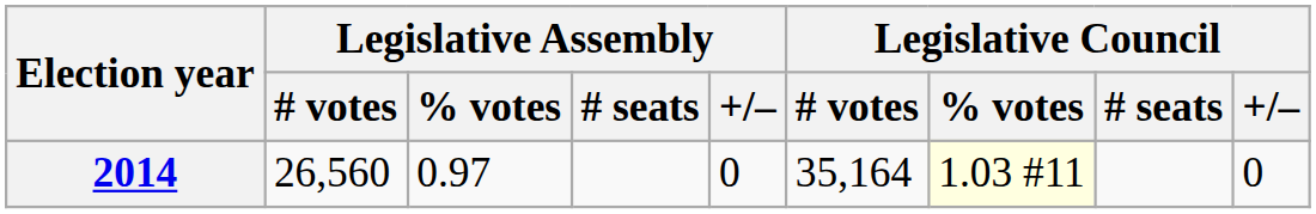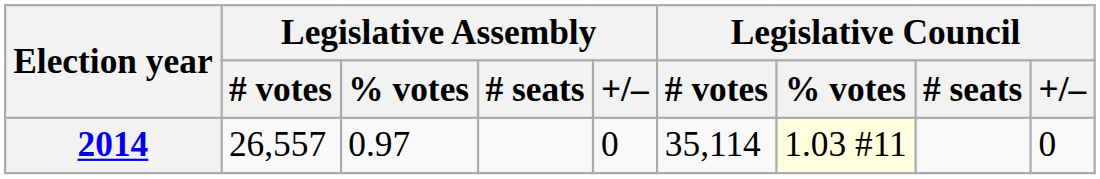 <table class="wikitable">
 <tr>
 <th rowspan="2">Election year</th>
 <th colspan="4">Legislative Assembly</th>
 <th colspan="4">Legislative Council</th>
 </tr>
 <tr>
 <th># votes</th>
 <th>% votes</th>
 <th># seats</th>
 <th>+/–</th>
 <th># votes</th>
 <th>% votes</th>
 <th># seats</th>
 <th>+/–</th>
 </tr>
 <tr>
 <th><a href='#'>2014</a></th>
-<td>26,560</td>
+<td>26,557</td>
 <td>0.97</td>
 <td></td>
 <td> 0</td>
-<td>35,164</td>
+<td>35,114</td>
 <td style="background: lightyellow;">1.03 #11</td>
 <td></td>
 <td> 0</td>
 </tr>
 </table>
